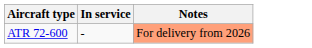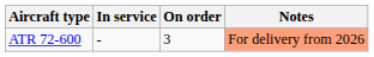 <table class="wikitable">
 <tr>
 <th>Aircraft type</th>
 <th>In service</th>
+<th>On order</th>
 <th>Notes</th>
 </tr>
 <tr>
 <td><a href='#'>ATR 72-600</a></td>
 <td>-</td>
+<td>3</td>
 <td style="background: lightsalmon;">For delivery from 2026</td>
 </tr>
 </table>
